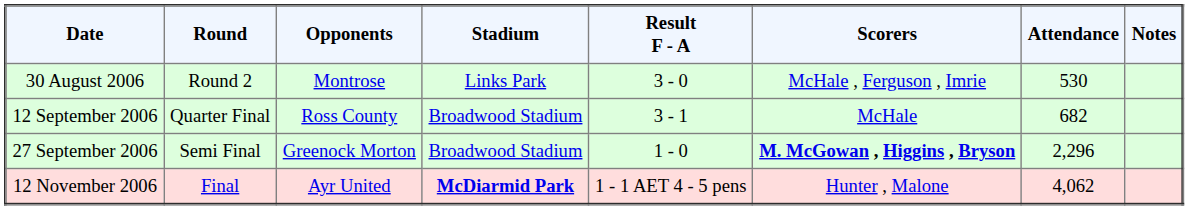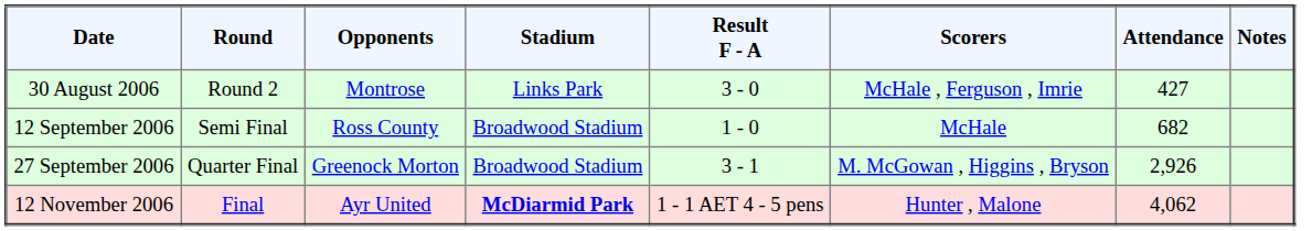 <table border="2" cellpadding="4" style="border-collapse:collapse; text-align:center; font-size:smaller;">
 <tr style="background:#f0f6ff;">
 <th><strong>Date</strong></th>
 <th><strong>Round</strong></th>
 <th><strong>Opponents</strong></th>
 <th><strong>Stadium</strong></th>
 <th><strong>Result<br>F - A</strong></th>
 <th><strong>Scorers</strong></th>
 <th><strong>Attendance</strong></th>
 <th><strong>Notes</strong></th>
 </tr>
 <tr bgcolor="ddffdd">
 <td>30 August 2006</td>
 <td>Round 2</td>
 <td><a href='#'>Montrose</a></td>
 <td><a href='#'>Links Park</a></td>
 <td>3 - 0</td>
 <td><a href='#'>McHale</a> , <a href='#'>Ferguson</a> , <a href='#'>Imrie</a> </td>
-<td>530</td>
+<td>427</td>
 <td></td>
 </tr>
 <tr bgcolor="ddffdd">
 <td>12 September 2006</td>
-<td>Quarter Final</td>
+<td>Semi Final</td>
 <td><a href='#'>Ross County</a></td>
 <td><a href='#'>Broadwood Stadium</a></td>
-<td>3 - 1</td>
+<td>1 - 0</td>
 <td><a href='#'>McHale</a> </td>
 <td>682</td>
 <td></td>
 </tr>
 <tr bgcolor="ddffdd">
 <td>27 September 2006</td>
-<td>Semi Final</td>
+<td>Quarter Final</td>
 <td><a href='#'>Greenock Morton</a></td>
 <td><a href='#'>Broadwood Stadium</a></td>
-<td>1 - 0</td>
-<td><strong><a href='#'>M. McGowan</a> , <a href='#'>Higgins</a> , <a href='#'>Bryson</a> </strong></td>
-<td>2,296</td>
+<td>3 - 1</td>
+<td><a href='#'>M. McGowan</a> , <a href='#'>Higgins</a> , <a href='#'>Bryson</a> </td>
+<td>2,926</td>
 <td></td>
 </tr>
 <tr bgcolor="ffdddd">
 <td>12 November 2006</td>
 <td><a href='#'>Final</a></td>
 <td><a href='#'>Ayr United</a></td>
 <td><strong><a href='#'>McDiarmid Park</a></strong></td>
 <td>1 - 1 AET 4 - 5 pens</td>
 <td><a href='#'>Hunter</a> , <a href='#'>Malone</a> </td>
 <td>4,062</td>
 <td></td>
 </tr>
 </table>
